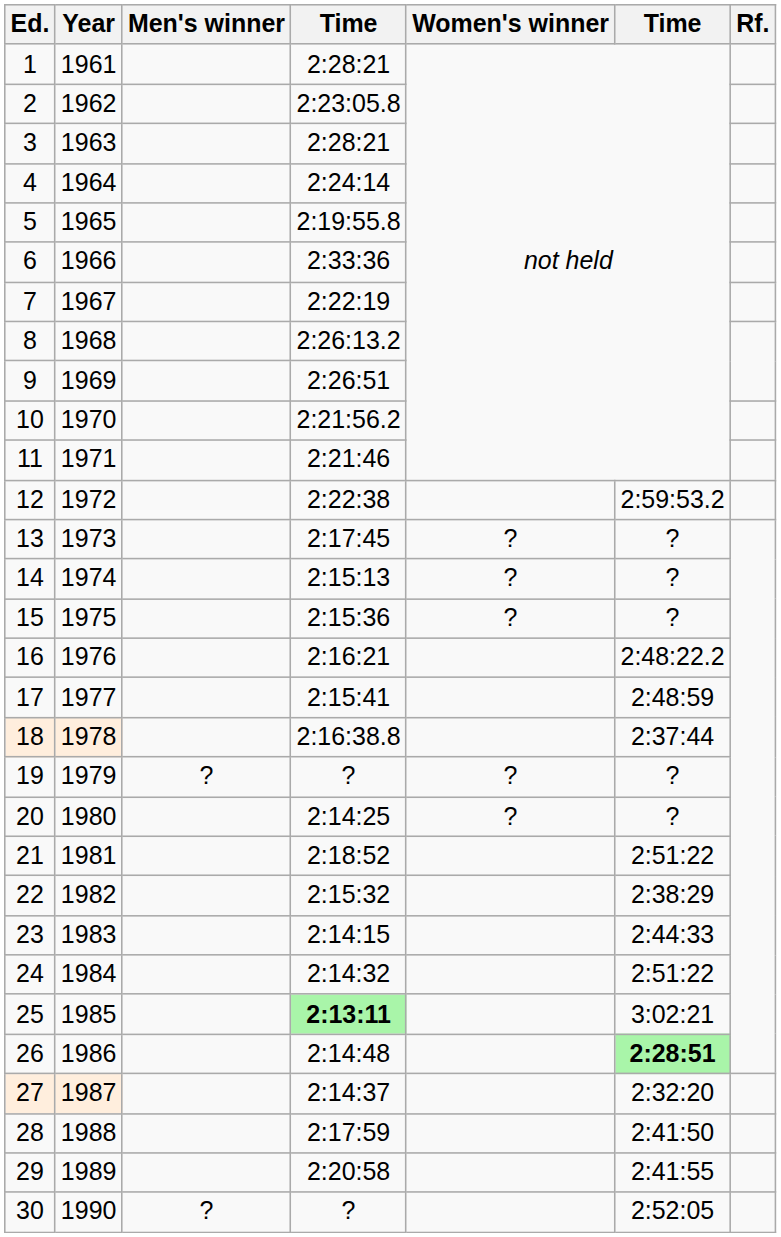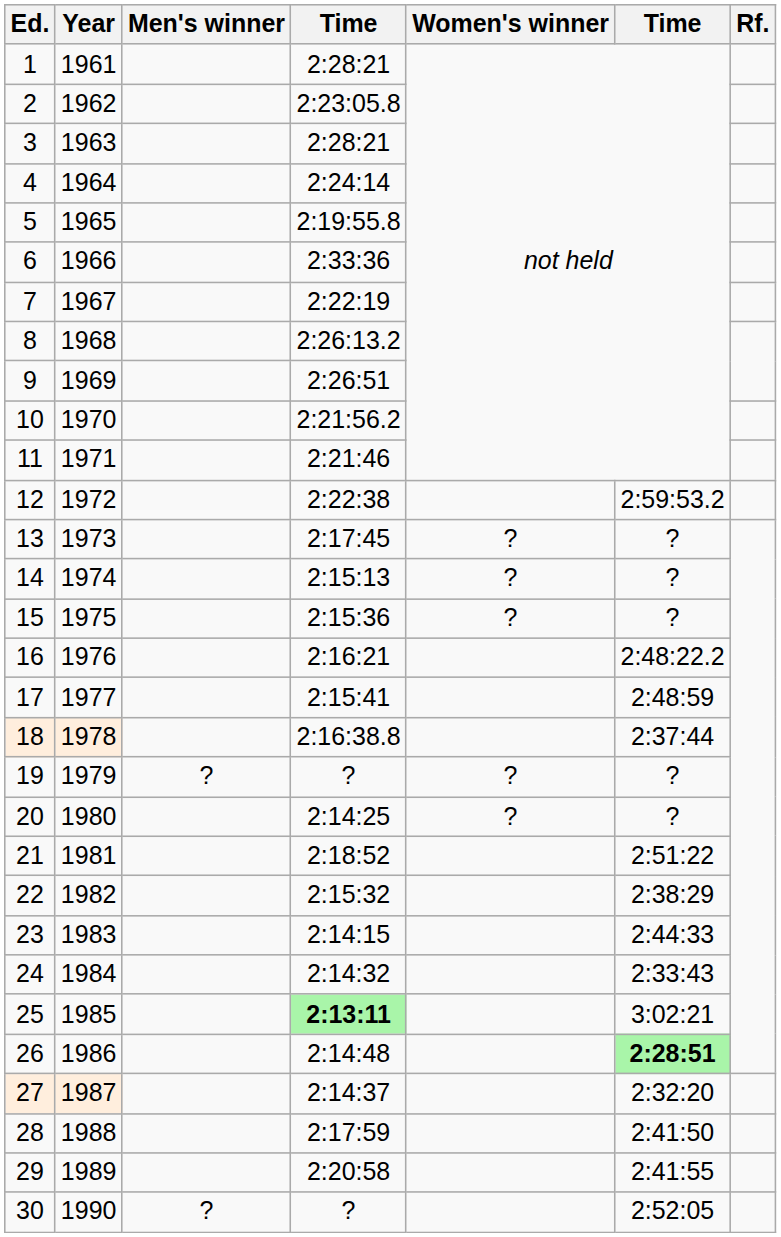 <table class="wikitable sortable" style="text-align:center">
 <tr>
 <th class="unsortable">Ed.</th>
 <th>Year</th>
 <th>Men's winner</th>
 <th>Time</th>
 <th>Women's winner</th>
 <th>Time</th>
 <th class="unsortable">Rf.</th>
 </tr>
 <tr>
 <td>1</td>
 <td>1961</td>
 <td align="left"></td>
 <td>2:28:21</td>
 <td colspan="2" rowspan="11" align="center" data-sort-value=""><em>not held</em></td>
 <td></td>
 </tr>
 <tr>
 <td>2</td>
 <td>1962</td>
 <td align="left"></td>
 <td>2:23:05.8</td>
 <td></td>
 </tr>
 <tr>
 <td>3</td>
 <td>1963</td>
 <td align="left"></td>
 <td>2:28:21</td>
 </tr>
 <tr>
 <td>4</td>
 <td>1964</td>
 <td align="left"></td>
 <td>2:24:14</td>
 <td></td>
 </tr>
 <tr>
 <td>5</td>
 <td>1965</td>
 <td align="left"></td>
 <td>2:19:55.8</td>
 </tr>
 <tr>
 <td>6</td>
 <td>1966</td>
 <td align="left"></td>
 <td>2:33:36</td>
 <td></td>
 </tr>
 <tr>
 <td>7</td>
 <td>1967</td>
 <td align="left"></td>
 <td>2:22:19</td>
 <td></td>
 </tr>
 <tr>
 <td>8</td>
 <td>1968</td>
 <td align="left"></td>
 <td>2:26:13.2</td>
 </tr>
 <tr>
 <td>9</td>
 <td>1969</td>
 <td align="left"></td>
 <td>2:26:51</td>
 </tr>
 <tr>
 <td>10</td>
 <td>1970</td>
 <td align="left"></td>
 <td>2:21:56.2</td>
 <td></td>
 </tr>
 <tr>
 <td>11</td>
 <td>1971</td>
 <td align="left"></td>
 <td>2:21:46</td>
 </tr>
 <tr>
 <td>12</td>
 <td>1972</td>
 <td align="left"></td>
 <td>2:22:38</td>
 <td align="left"></td>
 <td>2:59:53.2</td>
 <td></td>
 </tr>
 <tr>
 <td>13</td>
 <td>1973</td>
 <td align="left"></td>
 <td>2:17:45</td>
 <td>?</td>
 <td>?</td>
 </tr>
 <tr>
 <td>14</td>
 <td>1974</td>
 <td align="left"></td>
 <td>2:15:13</td>
 <td>?</td>
 <td>?</td>
 </tr>
 <tr>
 <td>15</td>
 <td>1975</td>
 <td align="left"></td>
 <td>2:15:36</td>
 <td>?</td>
 <td>?</td>
 </tr>
 <tr>
 <td>16</td>
 <td>1976</td>
 <td align="left"></td>
 <td>2:16:21</td>
 <td align="left"></td>
 <td>2:48:22.2</td>
 </tr>
 <tr>
 <td>17</td>
 <td>1977</td>
 <td align="left"></td>
 <td>2:15:41</td>
 <td align="left"></td>
 <td>2:48:59</td>
 </tr>
 <tr>
 <td bgcolor="#FFEEDD">18</td>
 <td bgcolor="#FFEEDD">1978</td>
 <td align="left"></td>
 <td>2:16:38.8</td>
 <td align="left"></td>
 <td>2:37:44</td>
 </tr>
 <tr>
 <td>19</td>
 <td>1979</td>
 <td>?</td>
 <td>?</td>
 <td>?</td>
 <td>?</td>
 </tr>
 <tr>
 <td>20</td>
 <td>1980</td>
 <td align="left"></td>
 <td>2:14:25</td>
 <td>?</td>
 <td>?</td>
 </tr>
 <tr>
 <td>21</td>
 <td>1981</td>
 <td align="left"></td>
 <td>2:18:52</td>
 <td align="left"></td>
 <td>2:51:22</td>
 </tr>
 <tr>
 <td>22</td>
 <td>1982</td>
 <td align="left"></td>
 <td>2:15:32</td>
 <td align="left"></td>
 <td>2:38:29</td>
 </tr>
 <tr>
 <td>23</td>
 <td>1983</td>
 <td align="left"></td>
 <td>2:14:15</td>
 <td align="left"></td>
 <td>2:44:33</td>
 </tr>
 <tr>
 <td>24</td>
 <td>1984</td>
 <td align="left"></td>
 <td>2:14:32</td>
 <td align="left"></td>
-<td>2:51:22</td>
+<td>2:33:43</td>
 </tr>
 <tr>
 <td>25</td>
 <td>1985</td>
 <td align="left"></td>
 <td bgcolor=#A9F5A9><strong>2:13:11</strong></td>
 <td align="left"></td>
 <td>3:02:21</td>
 </tr>
 <tr>
 <td>26</td>
 <td>1986</td>
 <td align="left"></td>
 <td>2:14:48</td>
 <td align="left"></td>
 <td bgcolor=#A9F5A9><strong>2:28:51</strong></td>
 </tr>
 <tr>
 <td bgcolor="#FFEEDD">27</td>
 <td bgcolor="#FFEEDD">1987</td>
 <td align="left"></td>
 <td>2:14:37</td>
 <td align="left"></td>
 <td>2:32:20</td>
 <td></td>
 </tr>
 <tr>
 <td>28</td>
 <td>1988</td>
 <td align="left"></td>
 <td>2:17:59</td>
 <td align="left"></td>
 <td>2:41:50</td>
 <td></td>
 </tr>
 <tr>
 <td>29</td>
 <td>1989</td>
 <td align="left"></td>
 <td>2:20:58</td>
 <td align="left"></td>
 <td>2:41:55</td>
 <td></td>
 </tr>
 <tr>
 <td>30</td>
 <td>1990</td>
 <td>?</td>
 <td>?</td>
 <td align="left"></td>
 <td>2:52:05</td>
 <td></td>
 </tr>
 </table>
